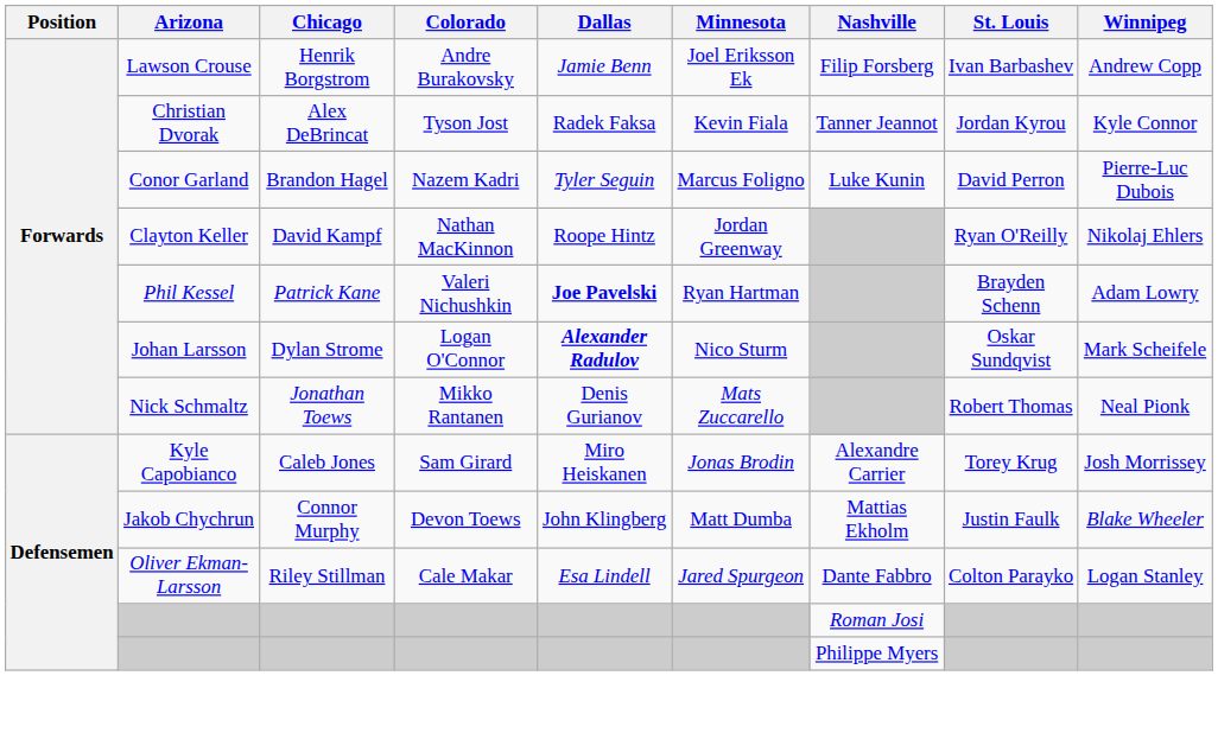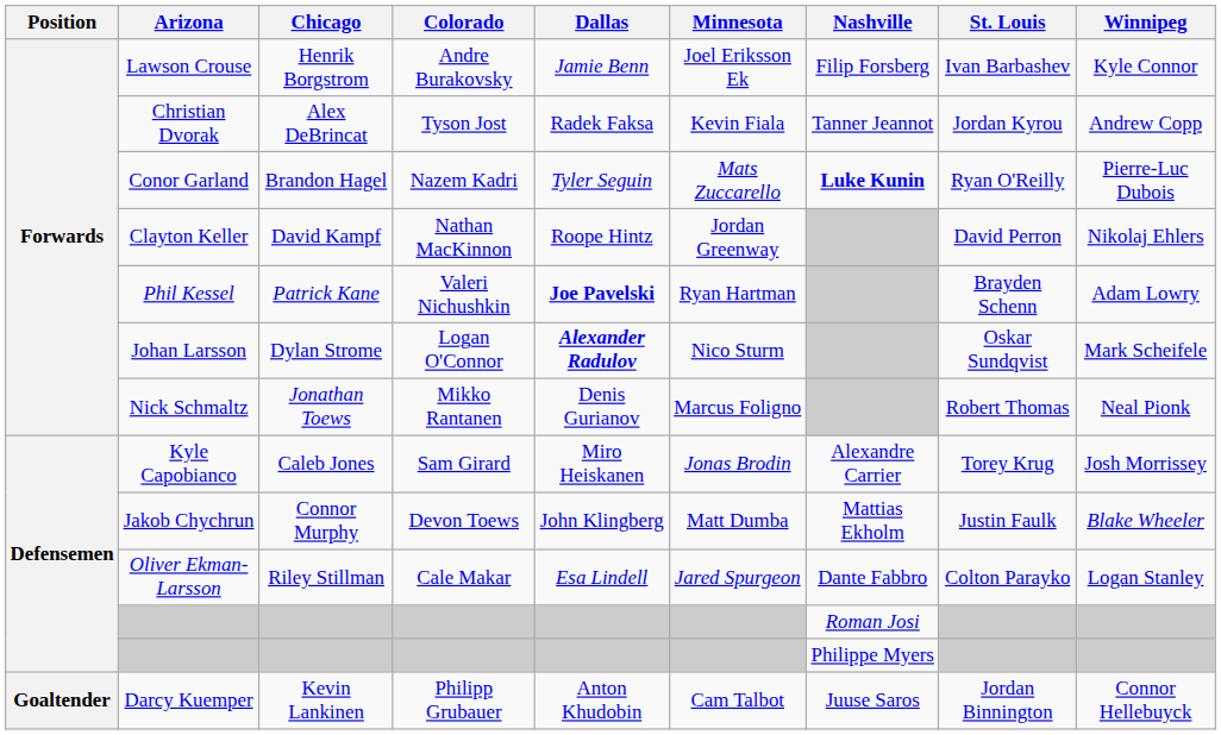 <table class="wikitable" style="font-size:90%;text-align:center;">
 <tr>
 <th scope="col">Position</th>
 <th width="140" scope="col"><a href='#'>Arizona</a></th>
 <th width="140" scope="col"><a href='#'>Chicago</a></th>
 <th width="140" scope="col"><a href='#'>Colorado</a></th>
 <th width="140" scope="col"><a href='#'>Dallas</a></th>
 <th width="140" scope="col"><a href='#'>Minnesota</a></th>
 <th width="140" scope="col"><a href='#'>Nashville</a></th>
 <th width="140" scope="col"><a href='#'>St. Louis</a></th>
 <th width="140" scope="col"><a href='#'>Winnipeg</a></th>
 </tr>
 <tr>
 <th rowspan="7" scope="row">Forwards</th>
 <td><a href='#'>Lawson Crouse</a></td>
 <td><a href='#'>Henrik Borgstrom</a></td>
 <td><a href='#'>Andre Burakovsky</a></td>
 <td><em><a href='#'>Jamie Benn</a></em></td>
 <td><a href='#'>Joel Eriksson Ek</a></td>
 <td><a href='#'>Filip Forsberg</a></td>
 <td><a href='#'>Ivan Barbashev</a></td>
-<td><a href='#'>Andrew Copp</a></td>
+<td><a href='#'>Kyle Connor</a></td>
 </tr>
 <tr>
 <td><a href='#'>Christian Dvorak</a></td>
 <td><a href='#'>Alex DeBrincat</a></td>
 <td><a href='#'>Tyson Jost</a></td>
 <td><a href='#'>Radek Faksa</a></td>
 <td><a href='#'>Kevin Fiala</a></td>
 <td><a href='#'>Tanner Jeannot</a></td>
 <td><a href='#'>Jordan Kyrou</a></td>
-<td><a href='#'>Kyle Connor</a></td>
+<td><a href='#'>Andrew Copp</a></td>
 </tr>
 <tr>
 <td><a href='#'>Conor Garland</a></td>
 <td><a href='#'>Brandon Hagel</a></td>
 <td><a href='#'>Nazem Kadri</a></td>
 <td><em><a href='#'>Tyler Seguin</a></em></td>
-<td><a href='#'>Marcus Foligno</a></td>
-<td><a href='#'>Luke Kunin</a></td>
-<td><a href='#'>David Perron</a></td>
+<td><em><a href='#'>Mats Zuccarello</a></em></td>
+<td><strong><a href='#'>Luke Kunin</a></strong></td>
+<td><a href='#'>Ryan O'Reilly</a></td>
 <td><a href='#'>Pierre-Luc Dubois</a></td>
 </tr>
 <tr>
 <td><a href='#'>Clayton Keller</a></td>
 <td><a href='#'>David Kampf</a></td>
 <td><a href='#'>Nathan MacKinnon</a></td>
 <td><a href='#'>Roope Hintz</a></td>
 <td><a href='#'>Jordan Greenway</a></td>
 <td style="background-color:#CCCCCC"></td>
-<td><a href='#'>Ryan O'Reilly</a></td>
+<td><a href='#'>David Perron</a></td>
 <td><a href='#'>Nikolaj Ehlers</a></td>
 </tr>
 <tr>
 <td><em><a href='#'>Phil Kessel</a></em></td>
 <td><em><a href='#'>Patrick Kane</a></em></td>
 <td><a href='#'>Valeri Nichushkin</a></td>
 <td><strong><a href='#'>Joe Pavelski</a></strong></td>
 <td><a href='#'>Ryan Hartman</a></td>
 <td style="background-color:#CCCCCC"></td>
 <td><a href='#'>Brayden Schenn</a></td>
 <td><a href='#'>Adam Lowry</a></td>
 </tr>
 <tr>
 <td><a href='#'>Johan Larsson</a></td>
 <td><a href='#'>Dylan Strome</a></td>
 <td><a href='#'>Logan O'Connor</a></td>
 <td><strong><em><a href='#'>Alexander Radulov</a></em></strong></td>
 <td><a href='#'>Nico Sturm</a></td>
 <td style="background-color:#CCCCCC"></td>
 <td><a href='#'>Oskar Sundqvist</a></td>
 <td><a href='#'>Mark Scheifele</a></td>
 </tr>
 <tr>
 <td><a href='#'>Nick Schmaltz</a></td>
 <td><em><a href='#'>Jonathan Toews</a></em></td>
 <td><a href='#'>Mikko Rantanen</a></td>
 <td><a href='#'>Denis Gurianov</a></td>
-<td><em><a href='#'>Mats Zuccarello</a></em></td>
+<td><a href='#'>Marcus Foligno</a></td>
 <td style="background-color:#CCCCCC"></td>
 <td><a href='#'>Robert Thomas</a></td>
 <td><a href='#'>Neal Pionk</a></td>
 </tr>
 <tr>
 <th rowspan="5" scope="row">Defensemen</th>
 <td><a href='#'>Kyle Capobianco</a></td>
 <td><a href='#'>Caleb Jones</a></td>
 <td><a href='#'>Sam Girard</a></td>
 <td><a href='#'>Miro Heiskanen</a></td>
 <td><em><a href='#'>Jonas Brodin</a></em></td>
 <td><a href='#'>Alexandre Carrier</a></td>
 <td><a href='#'>Torey Krug</a></td>
 <td><a href='#'>Josh Morrissey</a></td>
 </tr>
 <tr>
 <td><a href='#'>Jakob Chychrun</a></td>
 <td><a href='#'>Connor Murphy</a></td>
 <td><a href='#'>Devon Toews</a></td>
 <td><a href='#'>John Klingberg</a></td>
 <td><a href='#'>Matt Dumba</a></td>
 <td><a href='#'>Mattias Ekholm</a></td>
 <td><a href='#'>Justin Faulk</a></td>
 <td><em><a href='#'>Blake Wheeler</a></em></td>
 </tr>
 <tr>
 <td><em><a href='#'>Oliver Ekman-Larsson</a></em></td>
 <td><a href='#'>Riley Stillman</a></td>
 <td><a href='#'>Cale Makar</a></td>
 <td><em><a href='#'>Esa Lindell</a></em></td>
 <td><em><a href='#'>Jared Spurgeon</a></em></td>
 <td><a href='#'>Dante Fabbro</a></td>
 <td><a href='#'>Colton Parayko</a></td>
 <td><a href='#'>Logan Stanley</a></td>
 </tr>
 <tr>
 <td style="background-color:#CCCCCC"></td>
 <td style="background-color:#CCCCCC"></td>
 <td style="background-color:#CCCCCC"></td>
 <td style="background-color:#CCCCCC"></td>
 <td style="background-color:#CCCCCC"></td>
 <td><em><a href='#'>Roman Josi</a></em></td>
 <td style="background-color:#CCCCCC"></td>
 <td style="background-color:#CCCCCC"></td>
 </tr>
 <tr>
 <td style="background-color:#CCCCCC"></td>
 <td style="background-color:#CCCCCC"></td>
 <td style="background-color:#CCCCCC"></td>
 <td style="background-color:#CCCCCC"></td>
 <td style="background-color:#CCCCCC"></td>
 <td><a href='#'>Philippe Myers</a></td>
 <td style="background-color:#CCCCCC"></td>
 <td style="background-color:#CCCCCC"></td>
 </tr>
+<tr>
+<th scope="row">Goaltender</th>
+<td><a href='#'>Darcy Kuemper</a></td>
+<td><a href='#'>Kevin Lankinen</a></td>
+<td><a href='#'>Philipp Grubauer</a></td>
+<td><a href='#'>Anton Khudobin</a></td>
+<td><a href='#'>Cam Talbot</a></td>
+<td><a href='#'>Juuse Saros</a></td>
+<td><a href='#'>Jordan Binnington</a></td>
+<td><a href='#'>Connor Hellebuyck</a></td>
+</tr>
 </table>
